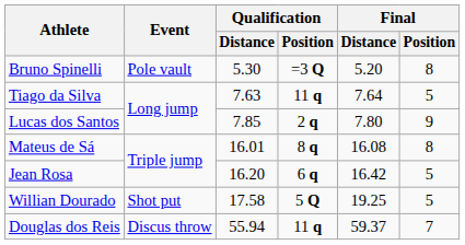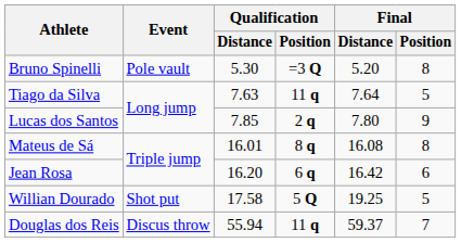 <table class=wikitable style="font-size:90%">
 <tr>
 <th rowspan=2>Athlete</th>
 <th rowspan=2>Event</th>
 <th colspan=2>Qualification</th>
 <th colspan=2>Final</th>
 </tr>
 <tr style="font-size:95%">
 <th>Distance</th>
 <th>Position</th>
 <th>Distance</th>
 <th>Position</th>
 </tr>
 <tr align=center>
 <td align=left><a href='#'>Bruno Spinelli</a></td>
 <td align=left><a href='#'>Pole vault</a></td>
 <td>5.30</td>
 <td>=3 <strong>Q</strong></td>
 <td>5.20</td>
 <td>8</td>
 </tr>
 <tr align=center>
 <td align=left><a href='#'>Tiago da Silva</a></td>
 <td align=left rowspan=2><a href='#'>Long jump</a></td>
 <td>7.63</td>
 <td>11 <strong>q</strong></td>
 <td>7.64</td>
 <td>5</td>
 </tr>
 <tr align=center>
 <td align=left><a href='#'>Lucas dos Santos</a></td>
 <td>7.85</td>
 <td>2 <strong>q</strong></td>
 <td>7.80</td>
 <td>9</td>
 </tr>
 <tr align=center>
 <td align=left><a href='#'>Mateus de Sá</a></td>
 <td align=left rowspan=2><a href='#'>Triple jump</a></td>
 <td>16.01</td>
 <td>8 <strong>q</strong></td>
 <td>16.08</td>
 <td>8</td>
 </tr>
 <tr align=center>
 <td align=left><a href='#'>Jean Rosa</a></td>
 <td>16.20</td>
 <td>6 <strong>q</strong></td>
 <td>16.42</td>
-<td>5</td>
+<td>6</td>
 </tr>
 <tr align=center>
 <td align=left><a href='#'>Willian Dourado</a></td>
 <td align=left><a href='#'>Shot put</a></td>
 <td>17.58</td>
 <td>5 <strong>Q</strong></td>
 <td>19.25</td>
 <td>5</td>
 </tr>
 <tr align=center>
 <td align=left><a href='#'>Douglas dos Reis</a></td>
 <td align=left><a href='#'>Discus throw</a></td>
 <td>55.94</td>
 <td>11 <strong>q</strong></td>
 <td>59.37</td>
 <td>7</td>
 </tr>
 </table>
